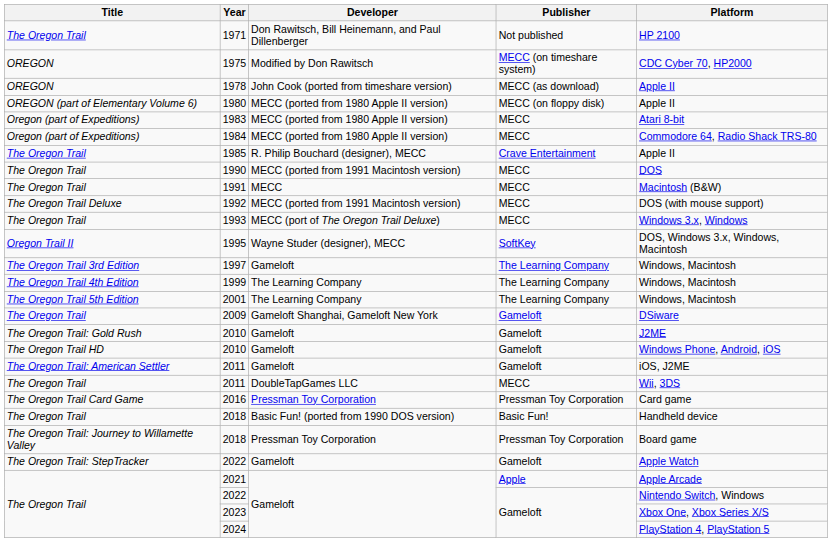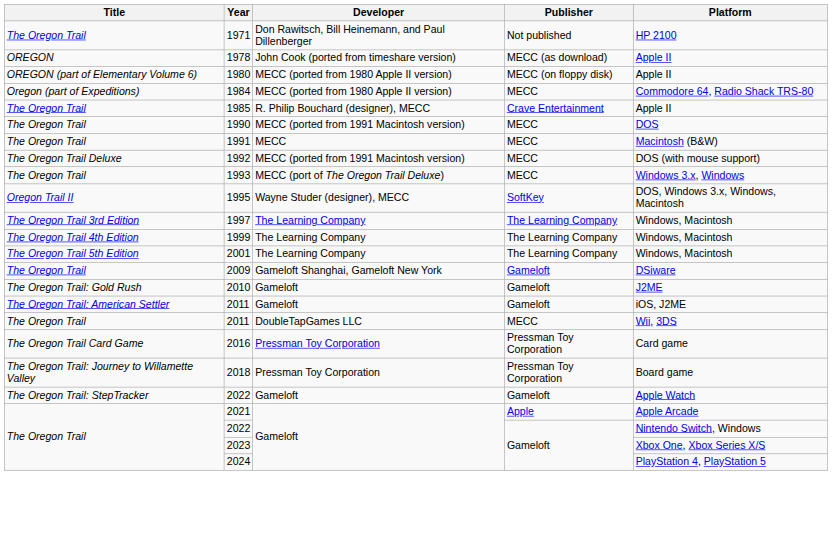 <table class="wikitable sortable">
 <tr>
 <th>Title</th>
 <th>Year</th>
 <th>Developer</th>
 <th>Publisher</th>
 <th>Platform</th>
 </tr>
 <tr>
 <td><em><a href='#'>The Oregon Trail</a></em></td>
 <td>1971</td>
 <td>Don Rawitsch, Bill Heinemann, and Paul Dillenberger</td>
 <td>Not published</td>
 <td><a href='#'>HP 2100</a></td>
 </tr>
 <tr>
 <td><em>OREGON</em></td>
-<td>1975</td>
-<td>Modified by Don Rawitsch</td>
-<td><a href='#'>MECC</a> (on timeshare system)</td>
-<td><a href='#'>CDC Cyber 70</a>, <a href='#'>HP2000</a></td>
-</tr>
-<tr>
-<td><em>OREGON</em></td>
 <td>1978</td>
 <td>John Cook (ported from timeshare version)</td>
 <td>MECC (as download)</td>
 <td><a href='#'>Apple II</a></td>
 </tr>
 <tr>
 <td><em>OREGON (part of Elementary Volume 6)</em></td>
 <td>1980</td>
 <td>MECC (ported from 1980 Apple II version)</td>
 <td>MECC (on floppy disk)</td>
 <td>Apple II</td>
-</tr>
-<tr>
-<td><em>Oregon (part of Expeditions)</em></td>
-<td>1983</td>
-<td>MECC (ported from 1980 Apple II version)</td>
-<td>MECC</td>
-<td><a href='#'>Atari 8-bit</a></td>
 </tr>
 <tr>
 <td><em>Oregon (part of Expeditions)</em></td>
 <td>1984</td>
 <td>MECC (ported from 1980 Apple II version)</td>
 <td>MECC</td>
 <td><a href='#'>Commodore 64</a>, <a href='#'>Radio Shack TRS-80</a></td>
 </tr>
 <tr>
 <td><em><a href='#'>The Oregon Trail</a></em></td>
 <td>1985</td>
 <td>R. Philip Bouchard (designer), MECC</td>
 <td><a href='#'>Crave Entertainment</a></td>
 <td>Apple II</td>
 </tr>
 <tr>
 <td><em>The Oregon Trail</em></td>
 <td>1990</td>
 <td>MECC (ported from 1991 Macintosh version)</td>
 <td>MECC</td>
 <td><a href='#'>DOS</a></td>
 </tr>
 <tr>
 <td><em>The Oregon Trail</em></td>
 <td>1991</td>
 <td>MECC</td>
 <td>MECC</td>
 <td><a href='#'>Macintosh</a> (B&W)</td>
 </tr>
 <tr>
 <td><em>The Oregon Trail Deluxe</em></td>
 <td>1992</td>
 <td>MECC (ported from 1991 Macintosh version)</td>
 <td>MECC</td>
 <td>DOS (with mouse support)</td>
 </tr>
 <tr>
 <td><em>The Oregon Trail</em></td>
 <td>1993</td>
 <td>MECC (port of <em>The Oregon Trail Deluxe</em>)</td>
 <td>MECC</td>
 <td><a href='#'>Windows 3.x</a>, <a href='#'>Windows</a></td>
 </tr>
 <tr>
 <td><em><a href='#'>Oregon Trail II</a></em></td>
 <td>1995</td>
 <td>Wayne Studer (designer), MECC</td>
 <td><a href='#'>SoftKey</a></td>
 <td>DOS, Windows 3.x, Windows, Macintosh</td>
 </tr>
 <tr>
 <td><em><a href='#'>The Oregon Trail 3rd Edition</a></em></td>
 <td>1997</td>
-<td>Gameloft</td>
+<td><a href='#'>The Learning Company</a></td>
 <td><a href='#'>The Learning Company</a></td>
 <td>Windows, Macintosh</td>
 </tr>
 <tr>
 <td><em><a href='#'>The Oregon Trail 4th Edition</a></em></td>
 <td>1999</td>
 <td>The Learning Company</td>
 <td>The Learning Company</td>
 <td>Windows, Macintosh</td>
 </tr>
 <tr>
 <td><em><a href='#'>The Oregon Trail 5th Edition</a></em></td>
 <td>2001</td>
 <td>The Learning Company</td>
 <td>The Learning Company</td>
 <td>Windows, Macintosh</td>
 </tr>
 <tr>
 <td><em><a href='#'>The Oregon Trail</a></em></td>
 <td>2009</td>
 <td>Gameloft Shanghai, Gameloft New York</td>
 <td><a href='#'>Gameloft</a></td>
 <td><a href='#'>DSiware</a></td>
 </tr>
 <tr>
 <td><em>The Oregon Trail: Gold Rush</em></td>
 <td>2010</td>
 <td>Gameloft</td>
 <td>Gameloft</td>
 <td><a href='#'>J2ME</a></td>
 </tr>
 <tr>
-<td><em>The Oregon Trail HD</em></td>
-<td>2010</td>
-<td>Gameloft</td>
-<td>Gameloft</td>
-<td><a href='#'>Windows Phone</a>, <a href='#'>Android</a>, <a href='#'>iOS</a></td>
-</tr>
-<tr>
 <td><em><a href='#'>The Oregon Trail: American Settler</a></em></td>
 <td>2011</td>
 <td>Gameloft</td>
 <td>Gameloft</td>
 <td>iOS, J2ME</td>
 </tr>
 <tr>
 <td><em>The Oregon Trail</em></td>
 <td>2011</td>
 <td>DoubleTapGames LLC</td>
 <td>MECC</td>
 <td><a href='#'>Wii</a>, <a href='#'>3DS</a></td>
 </tr>
 <tr>
 <td><em>The Oregon Trail Card Game</em></td>
 <td>2016</td>
 <td><a href='#'>Pressman Toy Corporation</a></td>
 <td>Pressman Toy Corporation</td>
 <td>Card game</td>
-</tr>
-<tr>
-<td><em>The Oregon Trail</em></td>
-<td>2018</td>
-<td>Basic Fun! (ported from 1990 DOS version)</td>
-<td>Basic Fun!</td>
-<td>Handheld device</td>
 </tr>
 <tr>
 <td><em>The Oregon Trail: Journey to Willamette Valley</em></td>
 <td>2018</td>
 <td>Pressman Toy Corporation</td>
 <td>Pressman Toy Corporation</td>
 <td>Board game</td>
 </tr>
 <tr>
 <td><em>The Oregon Trail: StepTracker</em></td>
 <td>2022</td>
 <td>Gameloft</td>
 <td>Gameloft</td>
 <td><a href='#'>Apple Watch</a></td>
 </tr>
 <tr>
 <td rowspan="4"><em>The Oregon Trail</em></td>
 <td>2021</td>
 <td rowspan="4">Gameloft</td>
 <td><a href='#'>Apple</a></td>
 <td><a href='#'>Apple Arcade</a></td>
 </tr>
 <tr>
 <td>2022</td>
 <td rowspan="3">Gameloft</td>
 <td><a href='#'>Nintendo Switch</a>, Windows</td>
 </tr>
 <tr>
 <td>2023</td>
 <td><a href='#'>Xbox One</a>, <a href='#'>Xbox Series X/S</a></td>
 </tr>
 <tr>
 <td>2024</td>
 <td><a href='#'>PlayStation 4</a>, <a href='#'>PlayStation 5</a></td>
 </tr>
 </table>
